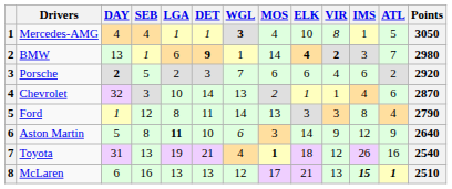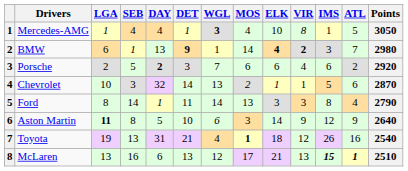 <table class="wikitable" style="font-size:85%; text-align:center">
 <tr>
 <th></th>
 <th>Drivers</th>
+<th><a href='#'>LGA</a><br></th>
+<th><a href='#'>SEB</a><br></th>
 <th><a href='#'>DAY</a><br></th>
-<th><a href='#'>SEB</a><br></th>
-<th><a href='#'>LGA</a><br></th>
 <th><a href='#'>DET</a><br></th>
 <th><a href='#'>WGL</a><br></th>
 <th><a href='#'>MOS</a><br></th>
 <th><a href='#'>ELK</a><br></th>
 <th><a href='#'>VIR</a><br></th>
 <th><a href='#'>IMS</a><br></th>
 <th><a href='#'>ATL</a><br></th>
 <th>Points</th>
 </tr>
 <tr>
 <th>1</th>
 <td align=left> <a href='#'>Mercedes-AMG</a></td>
+<td style="background:#ffffbf;"><em>1</em></td>
 <td style="background:#ffdf9f;">4</td>
 <td style="background:#ffdf9f;">4</td>
-<td style="background:#ffffbf;"><em>1</em></td>
 <td style="background:#ffffbf;"><em>1</em></td>
 <td style="background:#dfdfdf;"><strong>3</strong></td>
 <td style="background:#dfffdf;">4</td>
 <td style="background:#dfffdf;">10</td>
 <td style="background:#dfffdf;"><em>8</em></td>
 <td style="background:#ffffbf;">1</td>
 <td style="background:#dfffdf;">5</td>
 <th>3050</th>
 </tr>
 <tr>
 <th>2</th>
 <td align=left> <a href='#'>BMW</a></td>
+<td style="background:#ffdf9f;">6</td>
+<td style="background:#ffffbf;"><em>1</em></td>
 <td style="background:#dfffdf;">13</td>
-<td style="background:#ffffbf;"><em>1</em></td>
-<td style="background:#ffdf9f;">6</td>
 <td style="background:#ffdf9f;"><strong>9</strong></td>
 <td style="background:#ffffbf;">1</td>
 <td style="background:#dfffdf;">14</td>
 <td style="background:#ffdf9f;"><strong>4</strong></td>
 <td style="background:#dfdfdf;"><strong>2</strong></td>
 <td style="background:#dfdfdf;">3</td>
 <td style="background:#dfffdf;">7</td>
 <th>2980</th>
 </tr>
 <tr>
 <th>3</th>
 <td align=left> <a href='#'>Porsche</a></td>
+<td style="background:#dfdfdf;">2</td>
+<td style="background:#dfffdf;">5</td>
 <td style="background:#dfdfdf;"><strong>2</strong></td>
-<td style="background:#dfffdf;">5</td>
-<td style="background:#dfdfdf;">2</td>
 <td style="background:#dfdfdf;">3</td>
 <td style="background:#dfffdf;">7</td>
 <td style="background:#dfffdf;">6</td>
 <td style="background:#dfffdf;">6</td>
 <td style="background:#dfffdf;">4</td>
 <td style="background:#dfffdf;">6</td>
 <td style="background:#dfdfdf;">2</td>
 <th>2920</th>
 </tr>
 <tr>
 <th>4</th>
 <td align="left"> <a href='#'>Chevrolet</a></td>
+<td style="background:#dfffdf;">10</td>
+<td style="background:#dfdfdf;">3</td>
 <td style="background:#efcfff;">32</td>
-<td style="background:#dfdfdf;">3</td>
-<td style="background:#dfffdf;">10</td>
 <td style="background:#dfffdf;">14</td>
 <td style="background:#dfffdf;">13</td>
 <td style="background:#dfdfdf;"><em>2</em></td>
 <td style="background:#ffffbf;"><em>1</em></td>
 <td style="background:#ffffbf;">1</td>
-<td style="background:#ffdf9f;">4</td>
+<td style="background:#ffdf9f;">5</td>
 <td style="background:#dfffdf;">6</td>
 <th>2870</th>
 </tr>
 <tr>
 <th>5</th>
 <td align=left> <a href='#'>Ford</a></td>
+<td style="background:#dfffdf;">8</td>
+<td style="background:#dfffdf;">14</td>
 <td style="background:#ffffbf;"><em>1</em></td>
-<td style="background:#dfffdf;">12</td>
-<td style="background:#dfffdf;">8</td>
 <td style="background:#dfffdf;">11</td>
 <td style="background:#dfffdf;">14</td>
 <td style="background:#dfffdf;">13</td>
 <td style="background:#dfdfdf;">3</td>
 <td style="background:#ffdf9f;">3</td>
 <td style="background:#dfffdf;">8</td>
 <td style="background:#ffdf9f;">4</td>
 <th>2790</th>
 </tr>
 <tr>
 <th>6</th>
 <td align="left"> <a href='#'>Aston Martin</a></td>
+<td style="background:#dfffdf;"><strong>11</strong></td>
+<td style="background:#dfffdf;">8</td>
 <td style="background:#dfffdf;">5</td>
-<td style="background:#dfffdf;">8</td>
-<td style="background:#dfffdf;"><strong>11</strong></td>
 <td style="background:#dfffdf;">10</td>
 <td style="background:#dfffdf;"><em>6</em></td>
 <td style="background:#ffdf9f;">3</td>
 <td style="background:#dfffdf;">14</td>
 <td style="background:#dfffdf;">9</td>
 <td style="background:#dfffdf;">12</td>
 <td style="background:#dfffdf;">9</td>
 <th>2640</th>
 </tr>
 <tr>
 <th>7</th>
 <td align=left> <a href='#'>Toyota</a></td>
+<td style="background:#efcfff;">19</td>
+<td style="background:#dfffdf;">13</td>
 <td style="background:#efcfff;">31</td>
-<td style="background:#dfffdf;">13</td>
-<td style="background:#efcfff;">19</td>
 <td style="background:#efcfff;">21</td>
 <td style="background:#ffdf9f;">4</td>
 <td style="background:#ffffbf;"><strong>1</strong></td>
 <td style="background:#efcfff;">18</td>
 <td style="background:#dfffdf;">12</td>
 <td style="background:#efcfff;">26</td>
 <td style="background:#dfffdf;">16</td>
 <th>2540</th>
 </tr>
 <tr>
 <th>8</th>
 <td align=left> <a href='#'>McLaren</a></td>
+<td style="background:#dfffdf;">13</td>
+<td style="background:#dfffdf;">16</td>
 <td style="background:#dfffdf;">6</td>
-<td style="background:#dfffdf;">16</td>
-<td style="background:#dfffdf;">13</td>
 <td style="background:#dfffdf;">13</td>
 <td style="background:#dfffdf;">12</td>
 <td style="background:#efcfff;">17</td>
 <td style="background:#efcfff;">21</td>
 <td style="background:#dfffdf;">13</td>
 <td style="background:#dfffdf;"><strong><em>15</em></strong></td>
 <td style="background:#ffffbf;"><strong><em>1</em></strong></td>
 <th>2510</th>
 </tr>
 </table>
